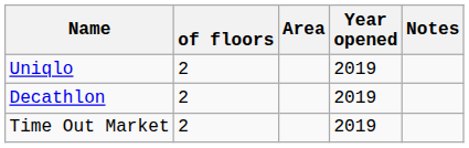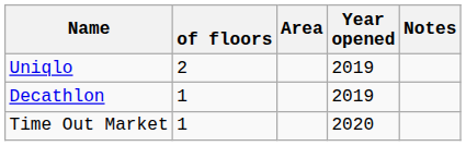 <table class="wikitable sortable">
 <tr>
 <th>Name</th>
 <th><br>of floors</th>
 <th>Area</th>
 <th>Year<br>opened</th>
 <th class="unsortable">Notes</th>
 </tr>
 <tr>
 <td><a href='#'>Uniqlo</a></td>
 <td>2</td>
 <td></td>
 <td>2019</td>
 <td></td>
 </tr>
 <tr>
 <td><a href='#'>Decathlon</a></td>
-<td>2</td>
+<td>1</td>
 <td></td>
 <td>2019</td>
 <td></td>
 </tr>
 <tr>
 <td>Time Out Market</td>
-<td>2</td>
+<td>1</td>
 <td></td>
-<td>2019</td>
+<td>2020</td>
 <td></td>
 </tr>
 </table>
